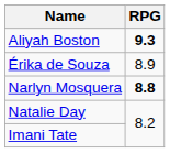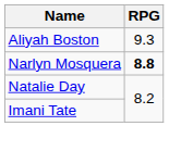 <table class=wikitable>
 <tr>
 <th>Name</th>
 <th>RPG</th>
 </tr>
 <tr>
 <td> <a href='#'>Aliyah Boston</a></td>
-<td align=center><strong>9.3</strong></td>
-</tr>
-<tr>
-<td> <a href='#'>Érika de Souza</a></td>
-<td align=center>8.9</td>
+<td align=center>9.3</td>
 </tr>
 <tr>
 <td> <a href='#'>Narlyn Mosquera</a></td>
 <td align=center><strong>8.8</strong></td>
 </tr>
 <tr>
 <td> <a href='#'>Natalie Day</a></td>
 <td align=center rowspan=2>8.2</td>
 </tr>
 <tr>
 <td> <a href='#'>Imani Tate</a></td>
 </tr>
 </table>
